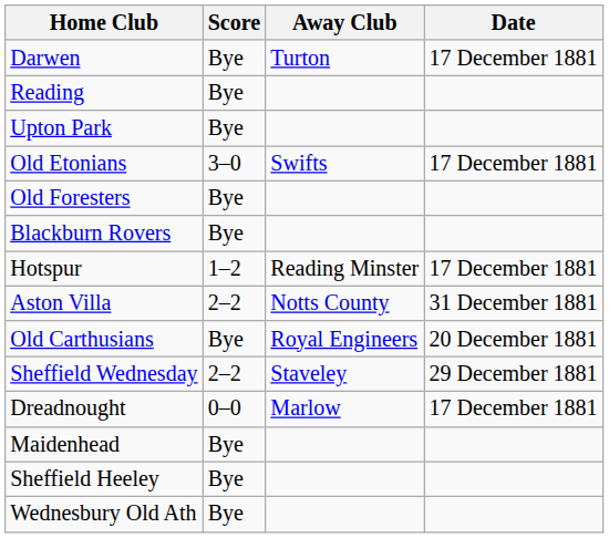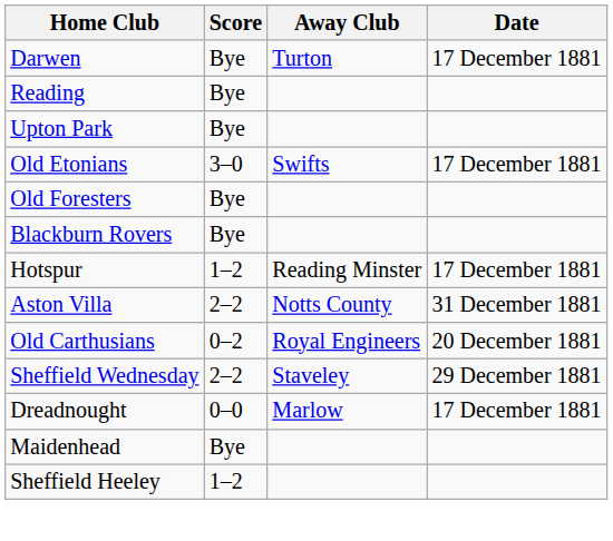 <table class="wikitable">
 <tr>
 <th>Home Club</th>
 <th>Score</th>
 <th>Away Club</th>
 <th>Date</th>
 </tr>
 <tr>
 <td><a href='#'>Darwen</a></td>
 <td>Bye</td>
 <td><a href='#'>Turton</a></td>
 <td>17 December 1881</td>
 </tr>
 <tr>
 <td><a href='#'>Reading</a></td>
 <td>Bye</td>
 <td></td>
 <td></td>
 </tr>
 <tr>
 <td><a href='#'>Upton Park</a></td>
 <td>Bye</td>
 <td></td>
 <td></td>
 </tr>
 <tr>
 <td><a href='#'>Old Etonians</a></td>
 <td>3–0</td>
 <td><a href='#'>Swifts</a></td>
 <td>17 December 1881</td>
 </tr>
 <tr>
 <td><a href='#'>Old Foresters</a></td>
 <td>Bye</td>
 <td></td>
 <td></td>
 </tr>
 <tr>
 <td><a href='#'>Blackburn Rovers</a></td>
 <td>Bye</td>
 <td></td>
 <td></td>
 </tr>
 <tr>
 <td>Hotspur</td>
 <td>1–2</td>
 <td>Reading Minster</td>
 <td>17 December 1881</td>
 </tr>
 <tr>
 <td><a href='#'>Aston Villa</a></td>
 <td>2–2</td>
 <td><a href='#'>Notts County</a></td>
 <td>31 December 1881</td>
 </tr>
 <tr>
 <td><a href='#'>Old Carthusians</a></td>
-<td>Bye</td>
+<td>0–2</td>
 <td><a href='#'>Royal Engineers</a></td>
 <td>20 December 1881</td>
 </tr>
 <tr>
 <td><a href='#'>Sheffield Wednesday</a></td>
 <td>2–2</td>
 <td><a href='#'>Staveley</a></td>
 <td>29 December 1881</td>
 </tr>
 <tr>
 <td>Dreadnought</td>
 <td>0–0</td>
 <td><a href='#'>Marlow</a></td>
 <td>17 December 1881</td>
 </tr>
 <tr>
 <td>Maidenhead</td>
 <td>Bye</td>
 <td></td>
 <td></td>
 </tr>
 <tr>
 <td>Sheffield Heeley</td>
-<td>Bye</td>
-<td></td>
-<td></td>
-</tr>
-<tr>
-<td>Wednesbury Old Ath</td>
-<td>Bye</td>
+<td>1–2</td>
 <td></td>
 <td></td>
 </tr>
 </table>
